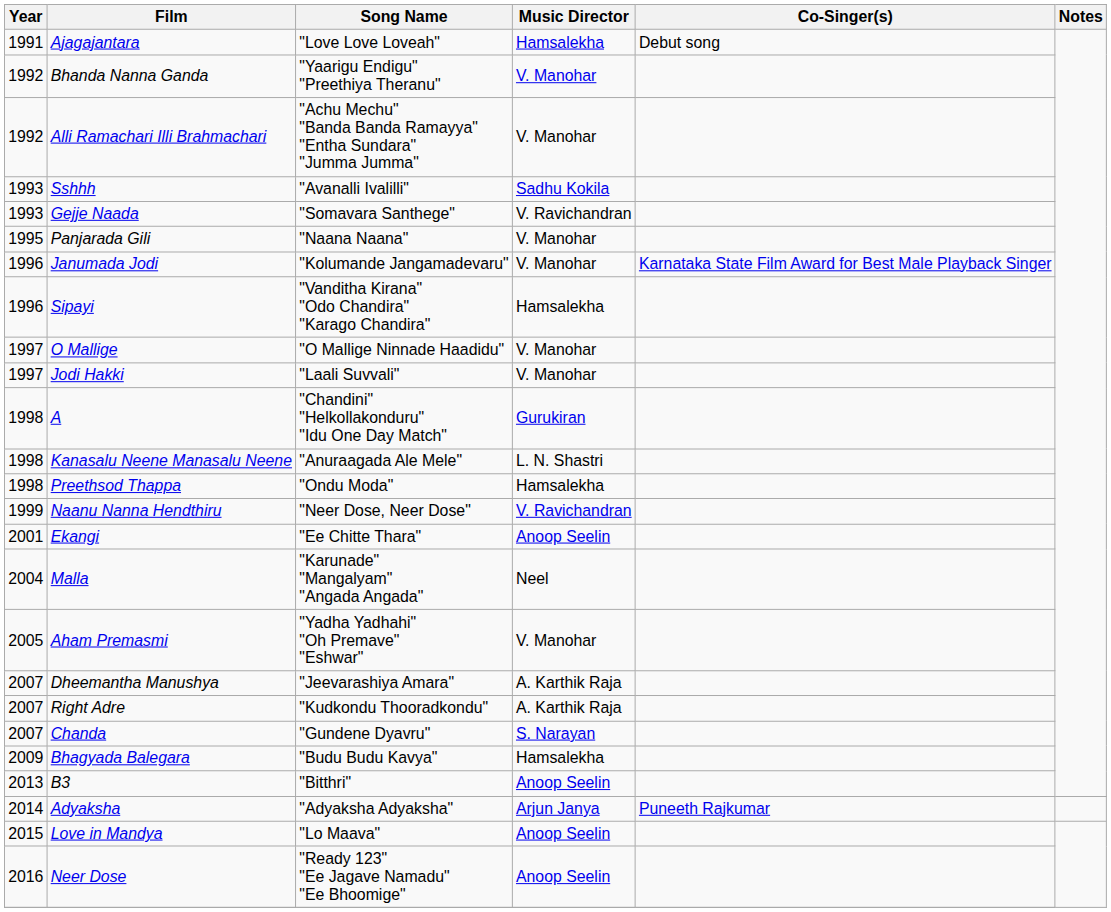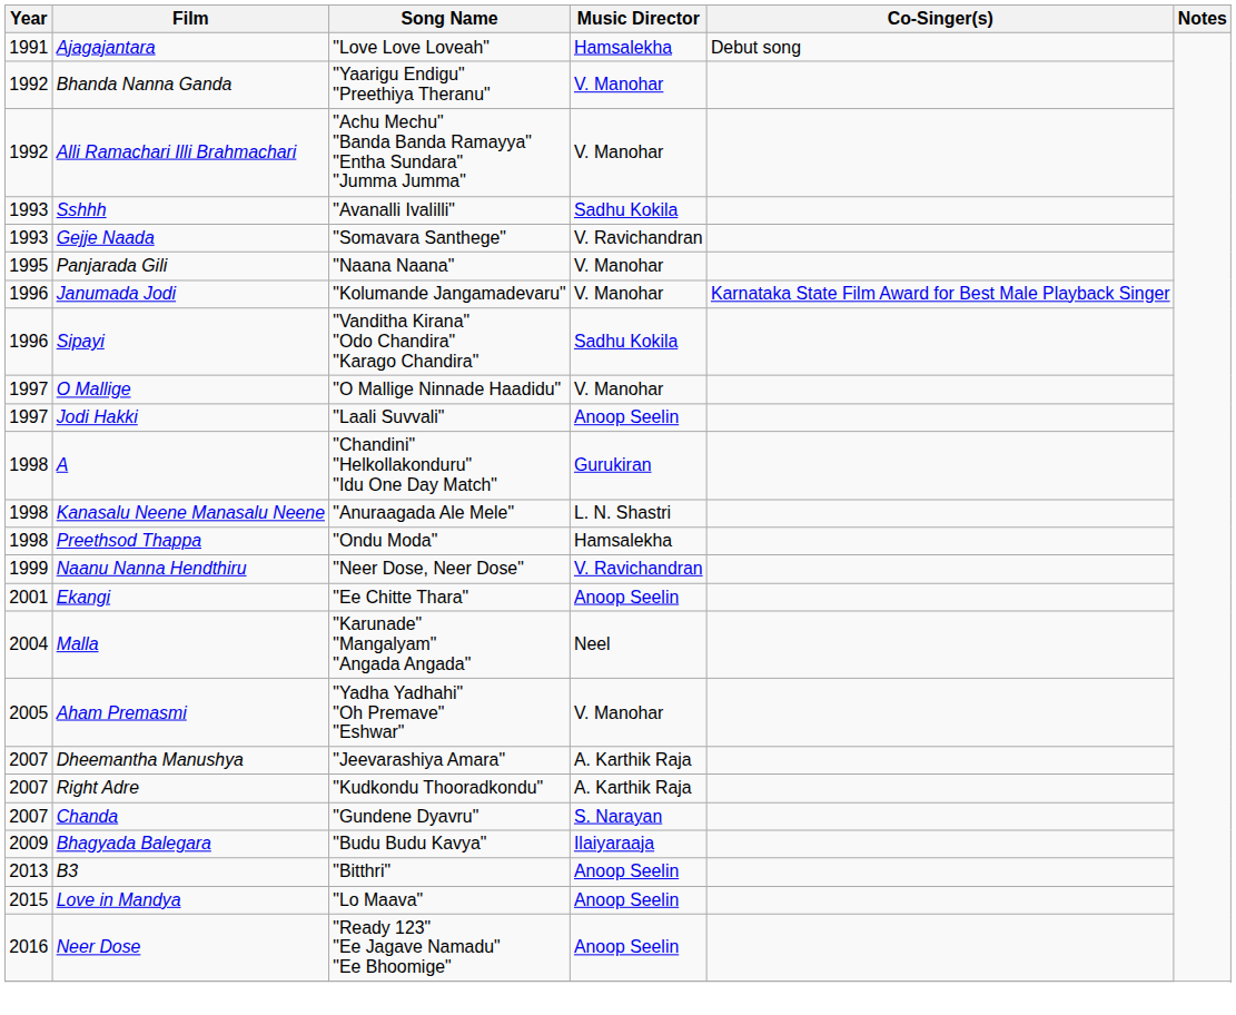 <table class="wikitable">
 <tr>
 <th>Year</th>
 <th>Film</th>
 <th>Song Name</th>
 <th>Music Director</th>
 <th>Co-Singer(s)</th>
 <th>Notes</th>
 </tr>
 <tr>
 <td>1991</td>
 <td><em><a href='#'>Ajagajantara</a></em></td>
 <td>"Love Love Loveah"</td>
 <td><a href='#'>Hamsalekha</a></td>
 <td>Debut song</td>
 </tr>
 <tr>
 <td>1992</td>
 <td><em>Bhanda Nanna Ganda</em></td>
 <td>"Yaarigu Endigu" <br> "Preethiya Theranu"</td>
 <td><a href='#'>V. Manohar</a></td>
 <td></td>
 </tr>
 <tr>
 <td>1992</td>
 <td><em><a href='#'>Alli Ramachari Illi Brahmachari</a></em></td>
 <td>"Achu Mechu" <br> "Banda Banda Ramayya" <br> "Entha Sundara" <br> "Jumma Jumma"</td>
 <td>V. Manohar</td>
 <td></td>
 </tr>
 <tr>
 <td>1993</td>
 <td><em><a href='#'>Sshhh</a></em></td>
 <td>"Avanalli Ivalilli"</td>
 <td><a href='#'>Sadhu Kokila</a></td>
 <td></td>
 </tr>
 <tr>
 <td>1993</td>
 <td><em><a href='#'>Gejje Naada</a></em></td>
 <td>"Somavara Santhege"</td>
 <td>V. Ravichandran</td>
 <td></td>
 </tr>
 <tr>
 <td>1995</td>
 <td><em>Panjarada Gili</em></td>
 <td>"Naana Naana"</td>
 <td>V. Manohar</td>
 <td></td>
 </tr>
 <tr>
 <td>1996</td>
 <td><em><a href='#'>Janumada Jodi</a></em></td>
 <td>"Kolumande Jangamadevaru"</td>
 <td>V. Manohar</td>
 <td><a href='#'>Karnataka State Film Award for Best Male Playback Singer</a></td>
 </tr>
 <tr>
 <td>1996</td>
 <td><em><a href='#'>Sipayi</a></em></td>
 <td>"Vanditha Kirana" <br> "Odo Chandira" <br> "Karago Chandira"</td>
-<td>Hamsalekha</td>
+<td><a href='#'>Sadhu Kokila</a></td>
 <td></td>
 </tr>
 <tr>
 <td>1997</td>
 <td><em><a href='#'>O Mallige</a></em></td>
 <td>"O Mallige Ninnade Haadidu"</td>
 <td>V. Manohar</td>
 <td></td>
 </tr>
 <tr>
 <td>1997</td>
 <td><em><a href='#'>Jodi Hakki</a></em></td>
 <td>"Laali Suvvali"</td>
-<td>V. Manohar</td>
+<td><a href='#'>Anoop Seelin</a></td>
 <td></td>
 </tr>
 <tr>
 <td>1998</td>
 <td><em><a href='#'>A</a></em></td>
 <td>"Chandini" <br> "Helkollakonduru" <br> "Idu One Day Match"</td>
 <td><a href='#'>Gurukiran</a></td>
 <td></td>
 </tr>
 <tr>
 <td>1998</td>
 <td><em><a href='#'>Kanasalu Neene Manasalu Neene</a></em></td>
 <td>"Anuraagada Ale Mele"</td>
 <td>L. N. Shastri</td>
 <td></td>
 </tr>
 <tr>
 <td>1998</td>
 <td><em><a href='#'>Preethsod Thappa</a></em></td>
 <td>"Ondu Moda"</td>
 <td>Hamsalekha</td>
 <td></td>
 </tr>
 <tr>
 <td>1999</td>
 <td><em><a href='#'>Naanu Nanna Hendthiru</a></em></td>
 <td>"Neer Dose, Neer Dose"</td>
 <td><a href='#'>V. Ravichandran</a></td>
 <td></td>
 </tr>
 <tr>
 <td>2001</td>
 <td><em><a href='#'>Ekangi</a></em></td>
 <td>"Ee Chitte Thara"</td>
 <td><a href='#'>Anoop Seelin</a></td>
 <td></td>
 </tr>
 <tr>
 <td>2004</td>
 <td><em><a href='#'>Malla</a></em></td>
 <td>"Karunade" <br> "Mangalyam" <br> "Angada Angada"</td>
 <td>Neel</td>
 <td></td>
 </tr>
 <tr>
 <td>2005</td>
 <td><em><a href='#'>Aham Premasmi</a></em></td>
 <td>"Yadha Yadhahi" <br> "Oh Premave" <br> "Eshwar"</td>
 <td>V. Manohar</td>
 <td></td>
 </tr>
 <tr>
 <td>2007</td>
 <td><em>Dheemantha Manushya</em></td>
 <td>"Jeevarashiya Amara"</td>
 <td>A. Karthik Raja</td>
 <td></td>
 </tr>
 <tr>
 <td>2007</td>
 <td><em>Right Adre</em></td>
 <td>"Kudkondu Thooradkondu"</td>
 <td>A. Karthik Raja</td>
 <td></td>
 </tr>
 <tr>
 <td>2007</td>
 <td><em><a href='#'>Chanda</a></em></td>
 <td>"Gundene Dyavru"</td>
 <td><a href='#'>S. Narayan</a></td>
 <td></td>
 </tr>
 <tr>
 <td>2009</td>
 <td><em><a href='#'>Bhagyada Balegara</a></em></td>
 <td>"Budu Budu Kavya"</td>
-<td>Hamsalekha</td>
+<td><a href='#'>Ilaiyaraaja</a></td>
 <td></td>
 </tr>
 <tr>
 <td>2013</td>
 <td><em>B3</em></td>
 <td>"Bitthri"</td>
 <td><a href='#'>Anoop Seelin</a></td>
-<td></td>
-</tr>
-<tr>
-<td>2014</td>
-<td><em><a href='#'>Adyaksha</a></em></td>
-<td>"Adyaksha Adyaksha"</td>
-<td><a href='#'>Arjun Janya</a></td>
-<td><a href='#'>Puneeth Rajkumar</a></td>
 <td></td>
 </tr>
 <tr>
 <td>2015</td>
 <td><em><a href='#'>Love in Mandya</a></em></td>
 <td>"Lo Maava"</td>
 <td><a href='#'>Anoop Seelin</a></td>
 <td></td>
 </tr>
 <tr>
 <td>2016</td>
 <td><em><a href='#'>Neer Dose</a></em></td>
 <td>"Ready 123" <br> "Ee Jagave Namadu" <br> "Ee Bhoomige"</td>
 <td><a href='#'>Anoop Seelin</a></td>
 <td></td>
 </tr>
 <tr>
 </tr>
 </table>
